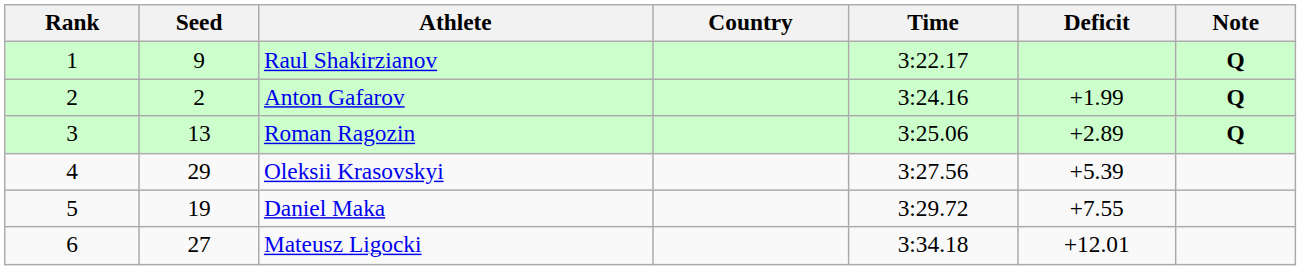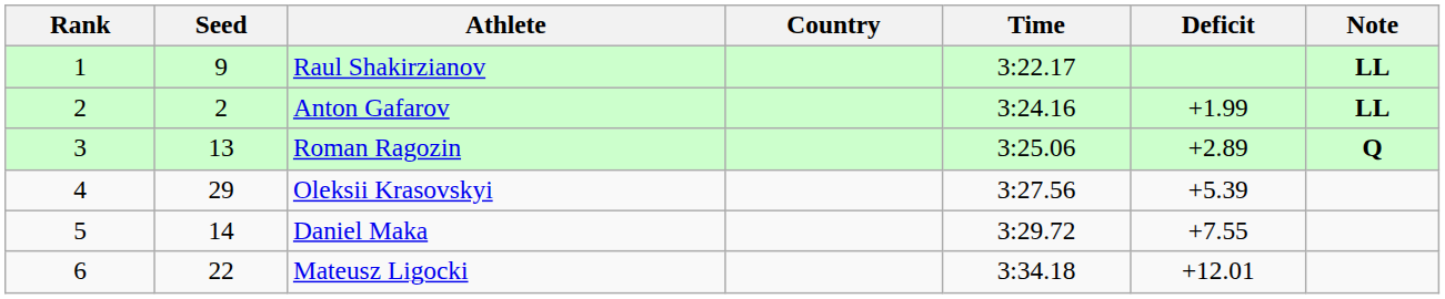 <table class="wikitable sortable" style="text-align:center" width=70%>
 <tr>
 <th>Rank</th>
 <th>Seed</th>
 <th>Athlete</th>
 <th>Country</th>
 <th>Time</th>
 <th>Deficit</th>
 <th>Note</th>
 </tr>
 <tr bgcolor=ccffcc>
 <td>1</td>
 <td>9</td>
 <td align=left><a href='#'>Raul Shakirzianov</a></td>
 <td align=left></td>
 <td>3:22.17</td>
 <td></td>
-<td><strong>Q</strong></td>
+<td><strong>LL</strong></td>
 </tr>
 <tr bgcolor=ccffcc>
 <td>2</td>
 <td>2</td>
 <td align=left><a href='#'>Anton Gafarov</a></td>
 <td align=left></td>
 <td>3:24.16</td>
 <td>+1.99</td>
-<td><strong>Q</strong></td>
+<td><strong>LL</strong></td>
 </tr>
 <tr bgcolor=ccffcc>
 <td>3</td>
 <td>13</td>
 <td align=left><a href='#'>Roman Ragozin</a></td>
 <td align=left></td>
 <td>3:25.06</td>
 <td>+2.89</td>
 <td><strong>Q</strong></td>
 </tr>
 <tr>
 <td>4</td>
 <td>29</td>
 <td align=left><a href='#'>Oleksii Krasovskyi</a></td>
 <td align=left></td>
 <td>3:27.56</td>
 <td>+5.39</td>
 <td></td>
 </tr>
 <tr>
 <td>5</td>
-<td>19</td>
+<td>14</td>
 <td align=left><a href='#'>Daniel Maka</a></td>
 <td align=left></td>
 <td>3:29.72</td>
 <td>+7.55</td>
 <td></td>
 </tr>
 <tr>
 <td>6</td>
-<td>27</td>
+<td>22</td>
 <td align=left><a href='#'>Mateusz Ligocki</a></td>
 <td align=left></td>
 <td>3:34.18</td>
 <td>+12.01</td>
 <td></td>
 </tr>
 </table>
